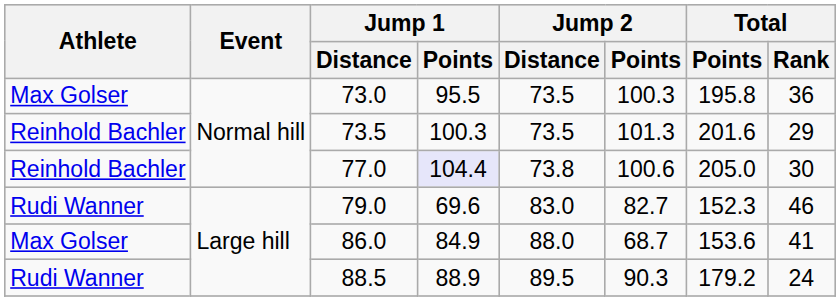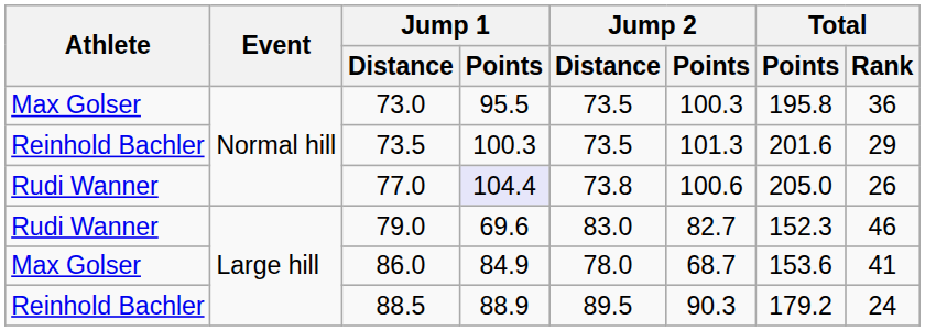 <table class="wikitable" style="font-size:90%">
 <tr>
 <th rowspan="2">Athlete</th>
 <th rowspan="2">Event</th>
 <th colspan="2">Jump 1</th>
 <th colspan="2">Jump 2</th>
 <th colspan="2">Total</th>
 </tr>
 <tr>
 <th>Distance</th>
 <th>Points</th>
 <th>Distance</th>
 <th>Points</th>
 <th>Points</th>
 <th>Rank</th>
 </tr>
 <tr>
 <td><a href='#'>Max Golser</a></td>
 <td rowspan="3">Normal hill</td>
 <td align="center">73.0</td>
 <td align="center">95.5</td>
 <td align="center">73.5</td>
 <td align="center">100.3</td>
 <td align="center">195.8</td>
 <td align="center">36</td>
 </tr>
 <tr>
 <td><a href='#'>Reinhold Bachler</a></td>
 <td align="center">73.5</td>
 <td align="center">100.3</td>
 <td align="center">73.5</td>
 <td align="center">101.3</td>
 <td align="center">201.6</td>
 <td align="center">29</td>
 </tr>
 <tr>
-<td><a href='#'>Reinhold Bachler</a></td>
+<td><a href='#'>Rudi Wanner</a></td>
 <td align="center">77.0</td>
 <td align="center" style="background: lavender;">104.4</td>
 <td align="center">73.8</td>
 <td align="center">100.6</td>
 <td align="center">205.0</td>
-<td align="center">30</td>
+<td align="center">26</td>
 </tr>
 <tr>
 <td><a href='#'>Rudi Wanner</a></td>
 <td rowspan="3">Large hill</td>
 <td align="center">79.0</td>
 <td align="center">69.6</td>
 <td align="center">83.0</td>
 <td align="center">82.7</td>
 <td align="center">152.3</td>
 <td align="center">46</td>
 </tr>
 <tr>
 <td><a href='#'>Max Golser</a></td>
 <td align="center">86.0</td>
 <td align="center">84.9</td>
-<td align="center">88.0</td>
+<td align="center">78.0</td>
 <td align="center">68.7</td>
 <td align="center">153.6</td>
 <td align="center">41</td>
 </tr>
 <tr>
-<td><a href='#'>Rudi Wanner</a></td>
+<td><a href='#'>Reinhold Bachler</a></td>
 <td align="center">88.5</td>
 <td align="center">88.9</td>
 <td align="center">89.5</td>
 <td align="center">90.3</td>
 <td align="center">179.2</td>
 <td align="center">24</td>
 </tr>
 </table>
